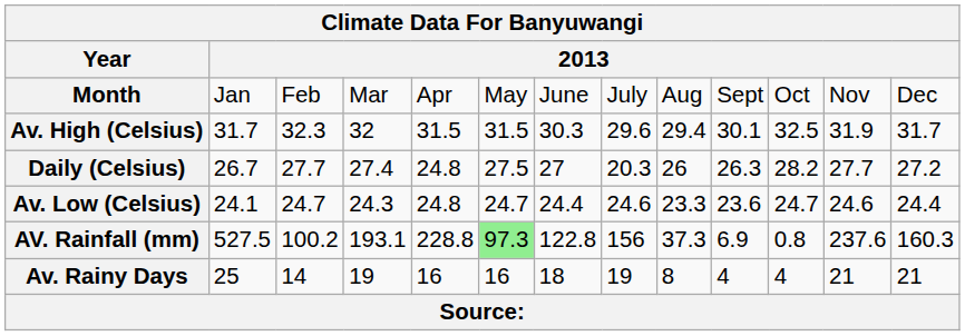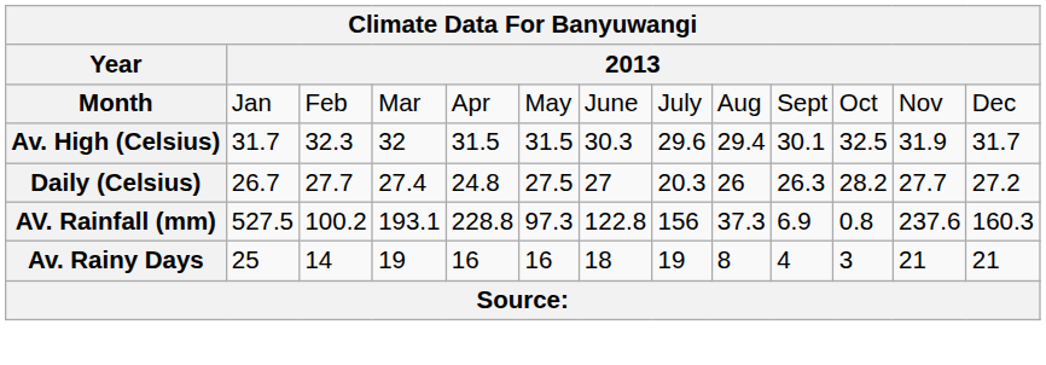 <table class="wikitable">
 <tr>
 <th colspan="13">Climate Data For Banyuwangi</th>
 </tr>
 <tr>
 <th>Year</th>
 <th colspan="12">2013</th>
 </tr>
 <tr>
 <th>Month</th>
 <td>Jan</td>
 <td>Feb</td>
 <td>Mar</td>
 <td>Apr</td>
 <td>May</td>
 <td>June</td>
 <td>July</td>
 <td>Aug</td>
 <td>Sept</td>
 <td>Oct</td>
 <td>Nov</td>
 <td>Dec</td>
 </tr>
 <tr>
 <th>Av. High  (Celsius)</th>
 <td>31.7</td>
 <td>32.3</td>
 <td>32</td>
 <td>31.5</td>
 <td>31.5</td>
 <td>30.3</td>
 <td>29.6</td>
 <td>29.4</td>
 <td>30.1</td>
 <td>32.5</td>
 <td>31.9</td>
 <td>31.7</td>
 </tr>
 <tr>
 <th>Daily  (Celsius)</th>
 <td>26.7</td>
 <td>27.7</td>
 <td>27.4</td>
 <td>24.8</td>
 <td>27.5</td>
 <td>27</td>
 <td>20.3</td>
 <td>26</td>
 <td>26.3</td>
 <td>28.2</td>
 <td>27.7</td>
 <td>27.2</td>
 </tr>
 <tr>
-<th>Av. Low  (Celsius)</th>
-<td>24.1</td>
-<td>24.7</td>
-<td>24.3</td>
-<td>24.8</td>
-<td>24.7</td>
-<td>24.4</td>
-<td>24.6</td>
-<td>23.3</td>
-<td>23.6</td>
-<td>24.7</td>
-<td>24.6</td>
-<td>24.4</td>
-</tr>
-<tr>
 <th>AV. Rainfall  (mm)</th>
 <td>527.5</td>
 <td>100.2</td>
 <td>193.1</td>
 <td>228.8</td>
-<td style="background: lightgreen;">97.3</td>
+<td>97.3</td>
 <td>122.8</td>
 <td>156</td>
 <td>37.3</td>
 <td>6.9</td>
 <td>0.8</td>
 <td>237.6</td>
 <td>160.3</td>
 </tr>
 <tr>
 <th>Av. Rainy Days</th>
 <td>25</td>
 <td>14</td>
 <td>19</td>
 <td>16</td>
 <td>16</td>
 <td>18</td>
 <td>19</td>
 <td>8</td>
 <td>4</td>
-<td>4</td>
+<td>3</td>
 <td>21</td>
 <td>21</td>
 </tr>
 <tr>
 <th colspan="13">Source:</th>
 </tr>
 </table>
